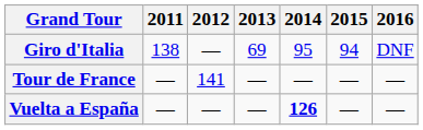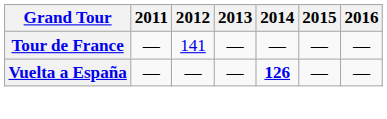 <table class="wikitable plainrowheaders">
 <tr>
 <th scope="col"><a href='#'>Grand Tour</a></th>
 <th scope="col">2011</th>
 <th scope="col">2012</th>
 <th scope="col">2013</th>
 <th scope="col">2014</th>
 <th scope="col">2015</th>
 <th scope="col">2016</th>
-</tr>
-<tr style="text-align:center;">
-<th scope="row"> <a href='#'>Giro d'Italia</a></th>
-<td><a href='#'>138</a></td>
-<td>—</td>
-<td><a href='#'>69</a></td>
-<td><a href='#'>95</a></td>
-<td><a href='#'>94</a></td>
-<td><a href='#'>DNF</a></td>
 </tr>
 <tr style="text-align:center;">
 <th scope="row"> <a href='#'>Tour de France</a></th>
 <td>—</td>
 <td><a href='#'>141</a></td>
 <td>—</td>
 <td>—</td>
 <td>—</td>
 <td>—</td>
 </tr>
 <tr style="text-align:center;">
 <th scope="row"> <a href='#'>Vuelta a España</a></th>
 <td>—</td>
 <td>—</td>
 <td>—</td>
 <td><strong><a href='#'>126</a></strong></td>
 <td>—</td>
 <td>—</td>
 </tr>
 </table>
